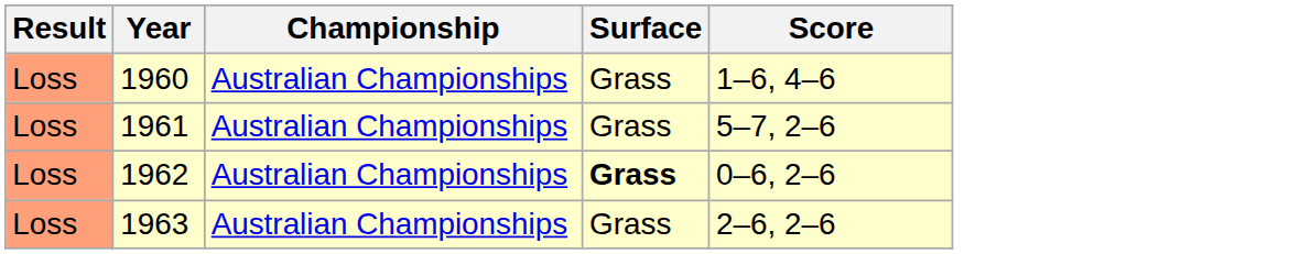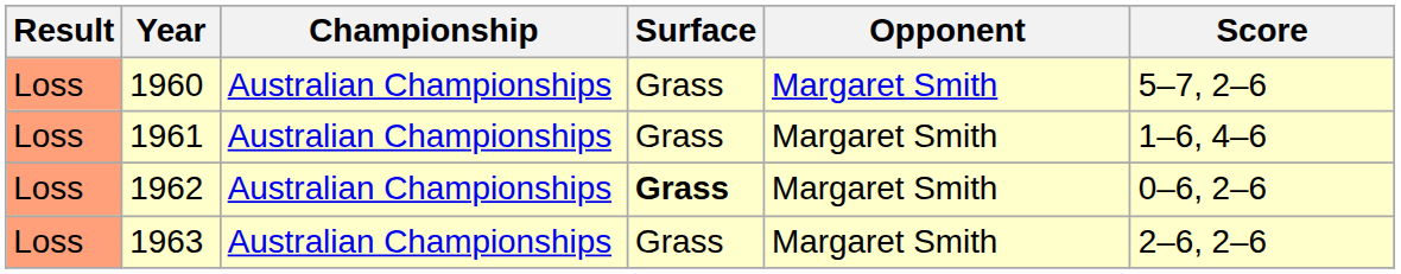 <table class="sortable wikitable">
 <tr>
 <th style="width:40px">Result</th>
 <th style="width:40px">Year</th>
 <th style="width:190px">Championship</th>
 <th style="width:50px">Surface</th>
+<th style="width:170px">Opponent</th>
 <th style="width:120px" class="unsortable">Score</th>
 </tr>
 <tr style="background:#ffffcc;">
 <td style="background:#ffa07a;">Loss</td>
 <td>1960</td>
 <td><a href='#'>Australian Championships</a></td>
 <td>Grass</td>
-<td>1–6, 4–6</td>
+<td> <a href='#'>Margaret Smith</a></td>
+<td>5–7, 2–6</td>
 </tr>
 <tr style="background:#ffffcc;">
 <td style="background:#ffa07a;">Loss</td>
 <td>1961</td>
 <td><a href='#'>Australian Championships</a></td>
 <td>Grass</td>
-<td>5–7, 2–6</td>
+<td> Margaret Smith</td>
+<td>1–6, 4–6</td>
 </tr>
 <tr style="background:#ffffcc;">
 <td style="background:#ffa07a;">Loss</td>
 <td>1962</td>
 <td><a href='#'>Australian Championships</a></td>
 <td><strong>Grass</strong></td>
+<td> Margaret Smith</td>
 <td>0–6, 2–6</td>
 </tr>
 <tr style="background:#ffffcc;">
 <td style="background:#ffa07a;">Loss</td>
 <td>1963</td>
 <td><a href='#'>Australian Championships</a></td>
 <td>Grass</td>
+<td> Margaret Smith</td>
 <td>2–6, 2–6</td>
 </tr>
 </table>
